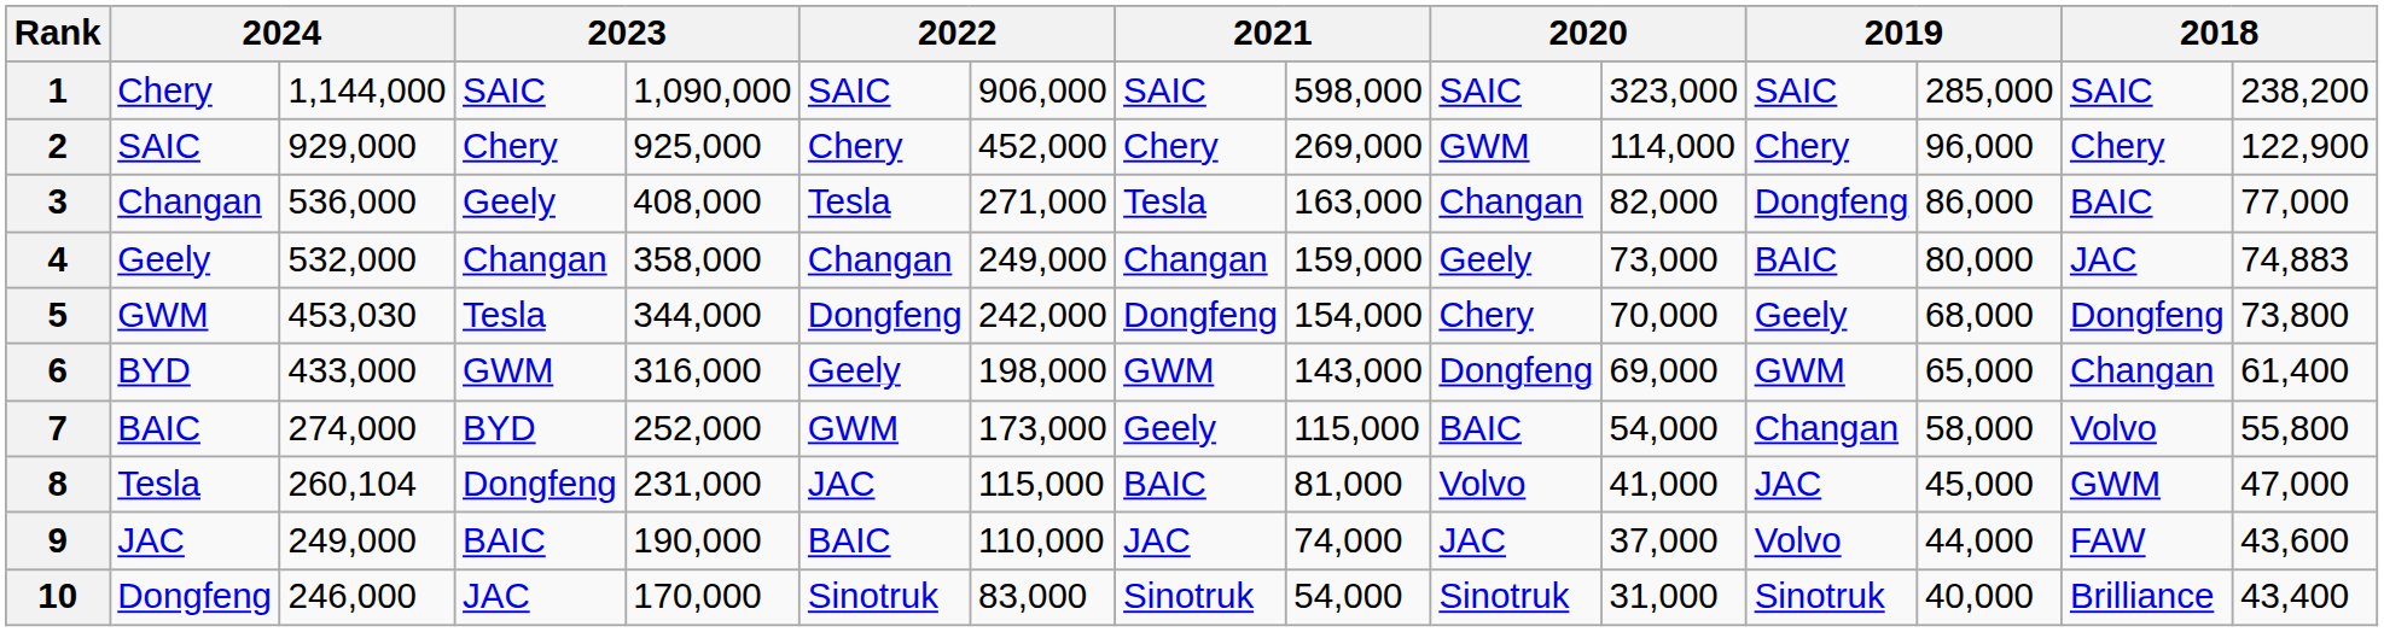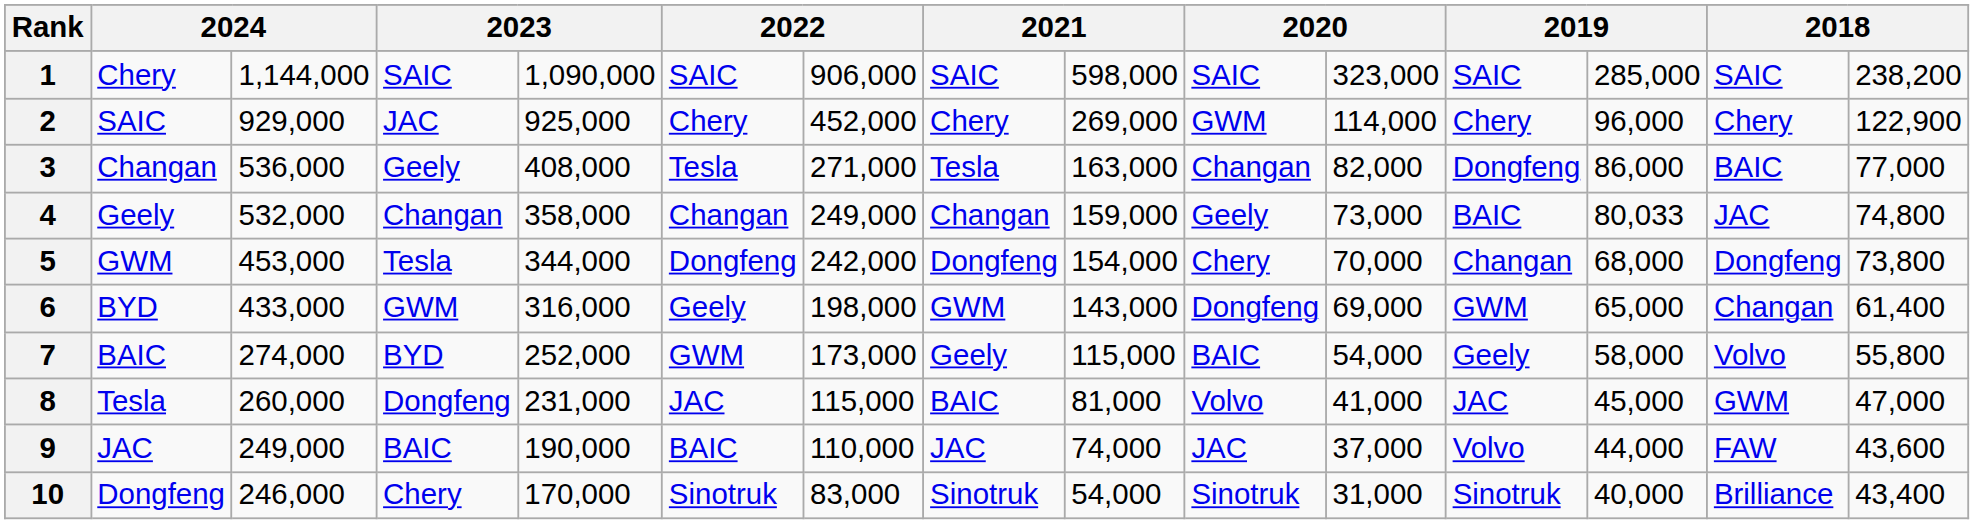 <table class="wikitable">
 <tr>
 <th>Rank</th>
 <th colspan="2">2024</th>
 <th colspan="2">2023</th>
 <th colspan="2">2022</th>
 <th colspan="2">2021</th>
 <th colspan="2">2020</th>
 <th colspan="2">2019</th>
 <th colspan="2">2018</th>
 </tr>
 <tr>
 <th>1</th>
 <td><a href='#'>Chery</a></td>
 <td>1,144,000</td>
 <td><a href='#'>SAIC</a></td>
 <td>1,090,000</td>
 <td><a href='#'>SAIC</a></td>
 <td>906,000</td>
 <td><a href='#'>SAIC</a></td>
 <td>598,000</td>
 <td><a href='#'>SAIC</a></td>
 <td>323,000</td>
 <td><a href='#'>SAIC</a></td>
 <td>285,000</td>
 <td><a href='#'>SAIC</a></td>
 <td>238,200</td>
 </tr>
 <tr>
 <th>2</th>
 <td><a href='#'>SAIC</a></td>
 <td>929,000</td>
-<td><a href='#'>Chery</a></td>
+<td><a href='#'>JAC</a></td>
 <td>925,000</td>
 <td><a href='#'>Chery</a></td>
 <td>452,000</td>
 <td><a href='#'>Chery</a></td>
 <td>269,000</td>
 <td><a href='#'>GWM</a></td>
 <td>114,000</td>
 <td><a href='#'>Chery</a></td>
 <td>96,000</td>
 <td><a href='#'>Chery</a></td>
 <td>122,900</td>
 </tr>
 <tr>
 <th>3</th>
 <td><a href='#'>Changan</a></td>
 <td>536,000</td>
 <td><a href='#'>Geely</a></td>
 <td>408,000</td>
 <td><a href='#'>Tesla</a></td>
 <td>271,000</td>
 <td><a href='#'>Tesla</a></td>
 <td>163,000</td>
 <td><a href='#'>Changan</a></td>
 <td>82,000</td>
 <td><a href='#'>Dongfeng</a></td>
 <td>86,000</td>
 <td><a href='#'>BAIC</a></td>
 <td>77,000</td>
 </tr>
 <tr>
 <th>4</th>
 <td><a href='#'>Geely</a></td>
 <td>532,000</td>
 <td><a href='#'>Changan</a></td>
 <td>358,000</td>
 <td><a href='#'>Changan</a></td>
 <td>249,000</td>
 <td><a href='#'>Changan</a></td>
 <td>159,000</td>
 <td><a href='#'>Geely</a></td>
 <td>73,000</td>
 <td><a href='#'>BAIC</a></td>
-<td>80,000</td>
+<td>80,033</td>
 <td><a href='#'>JAC</a></td>
-<td>74,883</td>
+<td>74,800</td>
 </tr>
 <tr>
 <th>5</th>
 <td><a href='#'>GWM</a></td>
-<td>453,030</td>
+<td>453,000</td>
 <td><a href='#'>Tesla</a></td>
 <td>344,000</td>
 <td><a href='#'>Dongfeng</a></td>
 <td>242,000</td>
 <td><a href='#'>Dongfeng</a></td>
 <td>154,000</td>
 <td><a href='#'>Chery</a></td>
 <td>70,000</td>
-<td><a href='#'>Geely</a></td>
+<td><a href='#'>Changan</a></td>
 <td>68,000</td>
 <td><a href='#'>Dongfeng</a></td>
 <td>73,800</td>
 </tr>
 <tr>
 <th>6</th>
 <td><a href='#'>BYD</a></td>
 <td>433,000</td>
 <td><a href='#'>GWM</a></td>
 <td>316,000</td>
 <td><a href='#'>Geely</a></td>
 <td>198,000</td>
 <td><a href='#'>GWM</a></td>
 <td>143,000</td>
 <td><a href='#'>Dongfeng</a></td>
 <td>69,000</td>
 <td><a href='#'>GWM</a></td>
 <td>65,000</td>
 <td><a href='#'>Changan</a></td>
 <td>61,400</td>
 </tr>
 <tr>
 <th>7</th>
 <td><a href='#'>BAIC</a></td>
 <td>274,000</td>
 <td><a href='#'>BYD</a></td>
 <td>252,000</td>
 <td><a href='#'>GWM</a></td>
 <td>173,000</td>
 <td><a href='#'>Geely</a></td>
 <td>115,000</td>
 <td><a href='#'>BAIC</a></td>
 <td>54,000</td>
-<td><a href='#'>Changan</a></td>
+<td><a href='#'>Geely</a></td>
 <td>58,000</td>
 <td><a href='#'>Volvo</a></td>
 <td>55,800</td>
 </tr>
 <tr>
 <th>8</th>
 <td><a href='#'>Tesla</a></td>
-<td>260,104</td>
+<td>260,000</td>
 <td><a href='#'>Dongfeng</a></td>
 <td>231,000</td>
 <td><a href='#'>JAC</a></td>
 <td>115,000</td>
 <td><a href='#'>BAIC</a></td>
 <td>81,000</td>
 <td><a href='#'>Volvo</a></td>
 <td>41,000</td>
 <td><a href='#'>JAC</a></td>
 <td>45,000</td>
 <td><a href='#'>GWM</a></td>
 <td>47,000</td>
 </tr>
 <tr>
 <th>9</th>
 <td><a href='#'>JAC</a></td>
 <td>249,000</td>
 <td><a href='#'>BAIC</a></td>
 <td>190,000</td>
 <td><a href='#'>BAIC</a></td>
 <td>110,000</td>
 <td><a href='#'>JAC</a></td>
 <td>74,000</td>
 <td><a href='#'>JAC</a></td>
 <td>37,000</td>
 <td><a href='#'>Volvo</a></td>
 <td>44,000</td>
 <td><a href='#'>FAW</a></td>
 <td>43,600</td>
 </tr>
 <tr>
 <th>10</th>
 <td><a href='#'>Dongfeng</a></td>
 <td>246,000</td>
-<td><a href='#'>JAC</a></td>
+<td><a href='#'>Chery</a></td>
 <td>170,000</td>
 <td><a href='#'>Sinotruk</a></td>
 <td>83,000</td>
 <td><a href='#'>Sinotruk</a></td>
 <td>54,000</td>
 <td><a href='#'>Sinotruk</a></td>
 <td>31,000</td>
 <td><a href='#'>Sinotruk</a></td>
 <td>40,000</td>
 <td><a href='#'>Brilliance</a></td>
 <td>43,400</td>
 </tr>
 </table>
